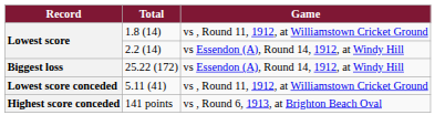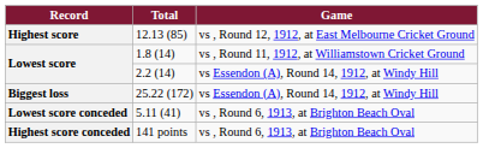 <table class="wikitable" style="text-align:left">
 <tr style="color:#FFFFFF; text-align:center; background:#7f1734;">
 <td><strong>Record</strong></td>
 <td><strong>Total</strong></td>
 <td><strong>Game</strong></td>
+</tr>
+<tr>
+<th style=text-align:left>Highest score</th>
+<td>12.13 (85)</td>
+<td>vs , Round 12, <a href='#'>1912</a>, at <a href='#'>East Melbourne Cricket Ground</a></td>
 </tr>
 <tr>
 <th rowspan=2; style=text-align:left>Lowest score</th>
 <td>1.8 (14)</td>
 <td>vs , Round 11, <a href='#'>1912</a>, at <a href='#'>Williamstown Cricket Ground</a></td>
 </tr>
 <tr>
 <td>2.2 (14)</td>
 <td>vs <a href='#'>Essendon (A)</a>, Round 14, <a href='#'>1912</a>, at <a href='#'>Windy Hill</a></td>
 </tr>
 <tr>
 <th style=text-align:left>Biggest loss</th>
 <td>25.22 (172)</td>
 <td>vs <a href='#'>Essendon (A)</a>, Round 14, <a href='#'>1912</a>, at <a href='#'>Windy Hill</a></td>
 </tr>
 <tr>
 <th style=text-align:left>Lowest score conceded</th>
 <td>5.11 (41)</td>
-<td>vs , Round 11, <a href='#'>1912</a>, at <a href='#'>Williamstown Cricket Ground</a></td>
+<td>vs , Round 6, <a href='#'>1913</a>, at <a href='#'>Brighton Beach Oval</a></td>
 </tr>
 <tr>
 <th style=text-align:left>Highest score conceded</th>
 <td>141 points</td>
 <td>vs , Round 6, <a href='#'>1913</a>, at <a href='#'>Brighton Beach Oval</a></td>
 </tr>
 </table>
